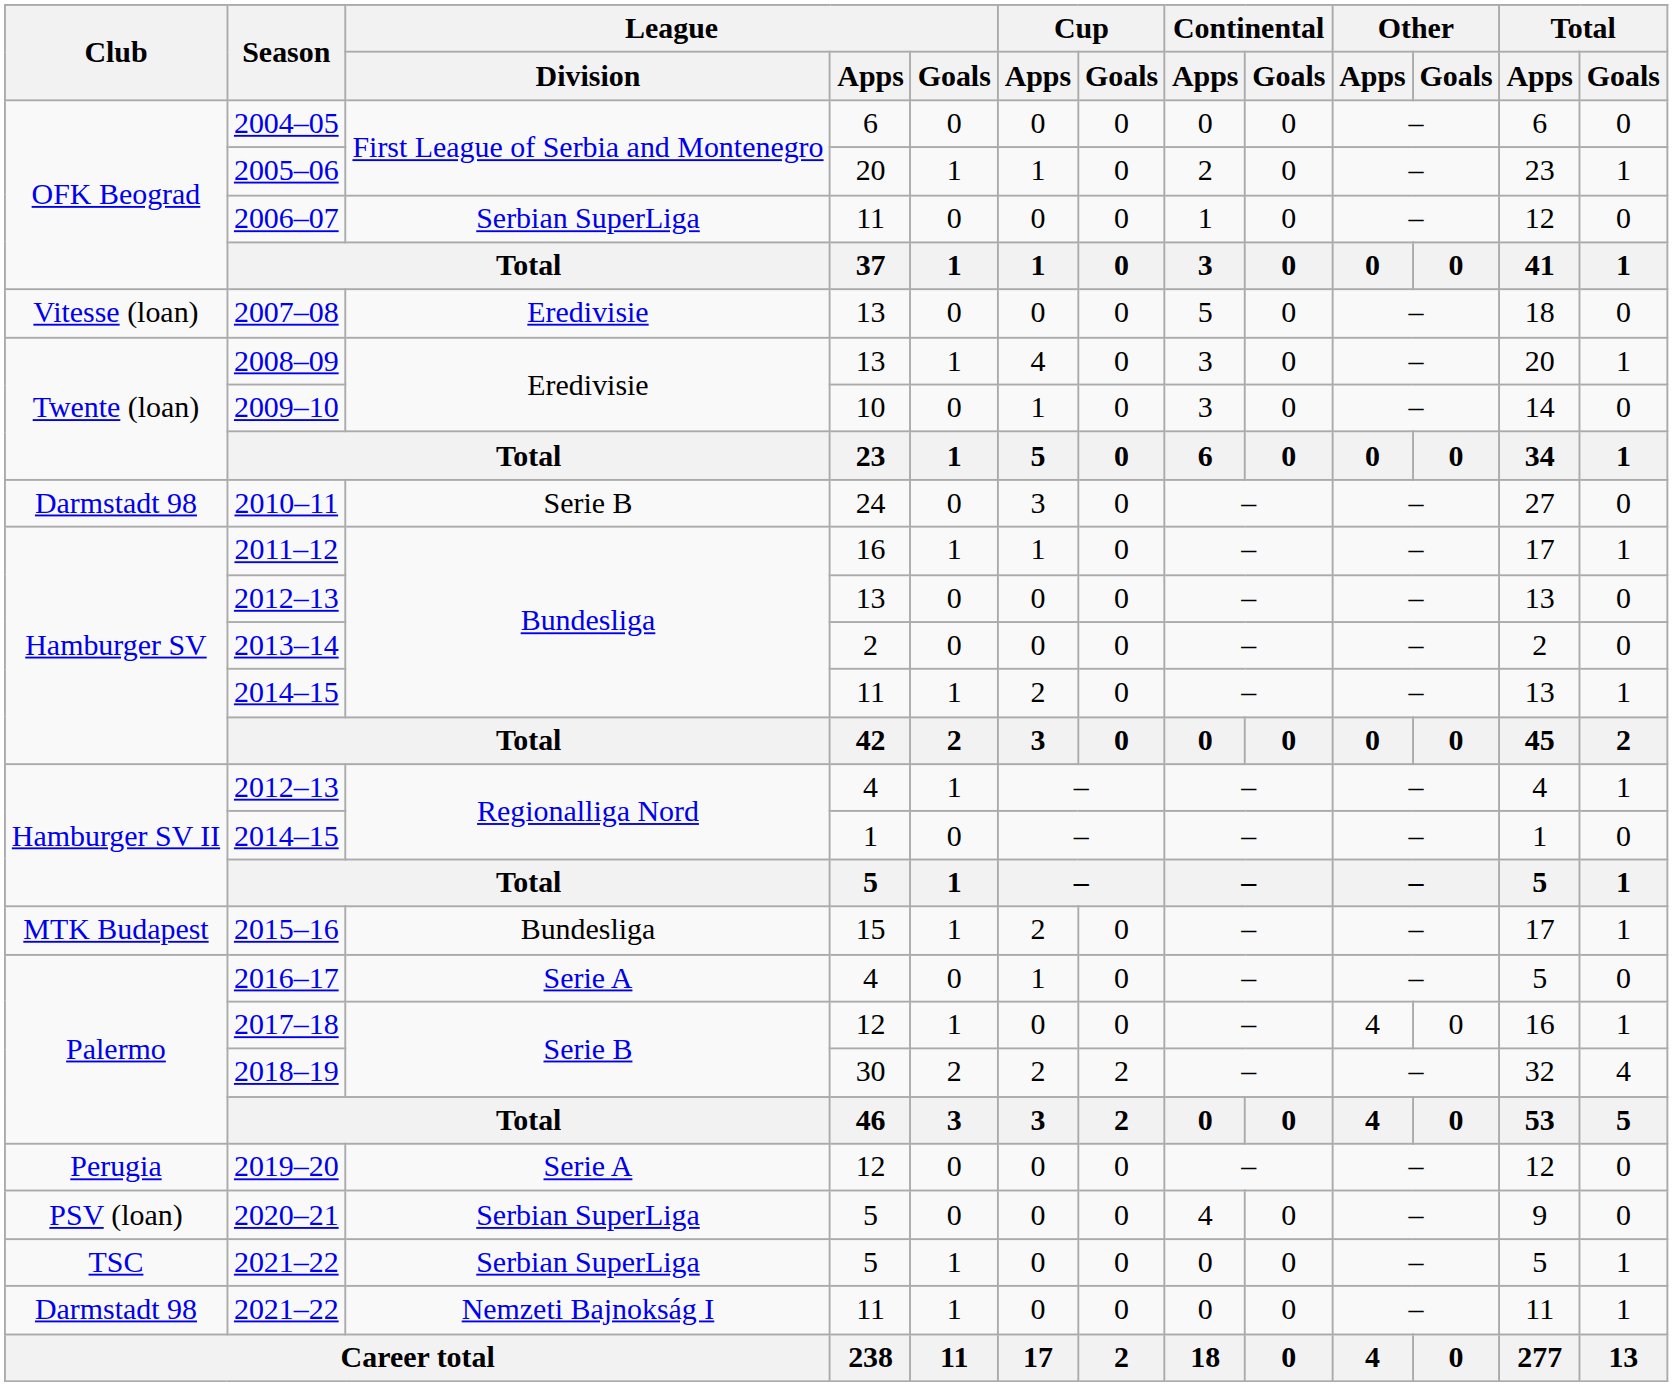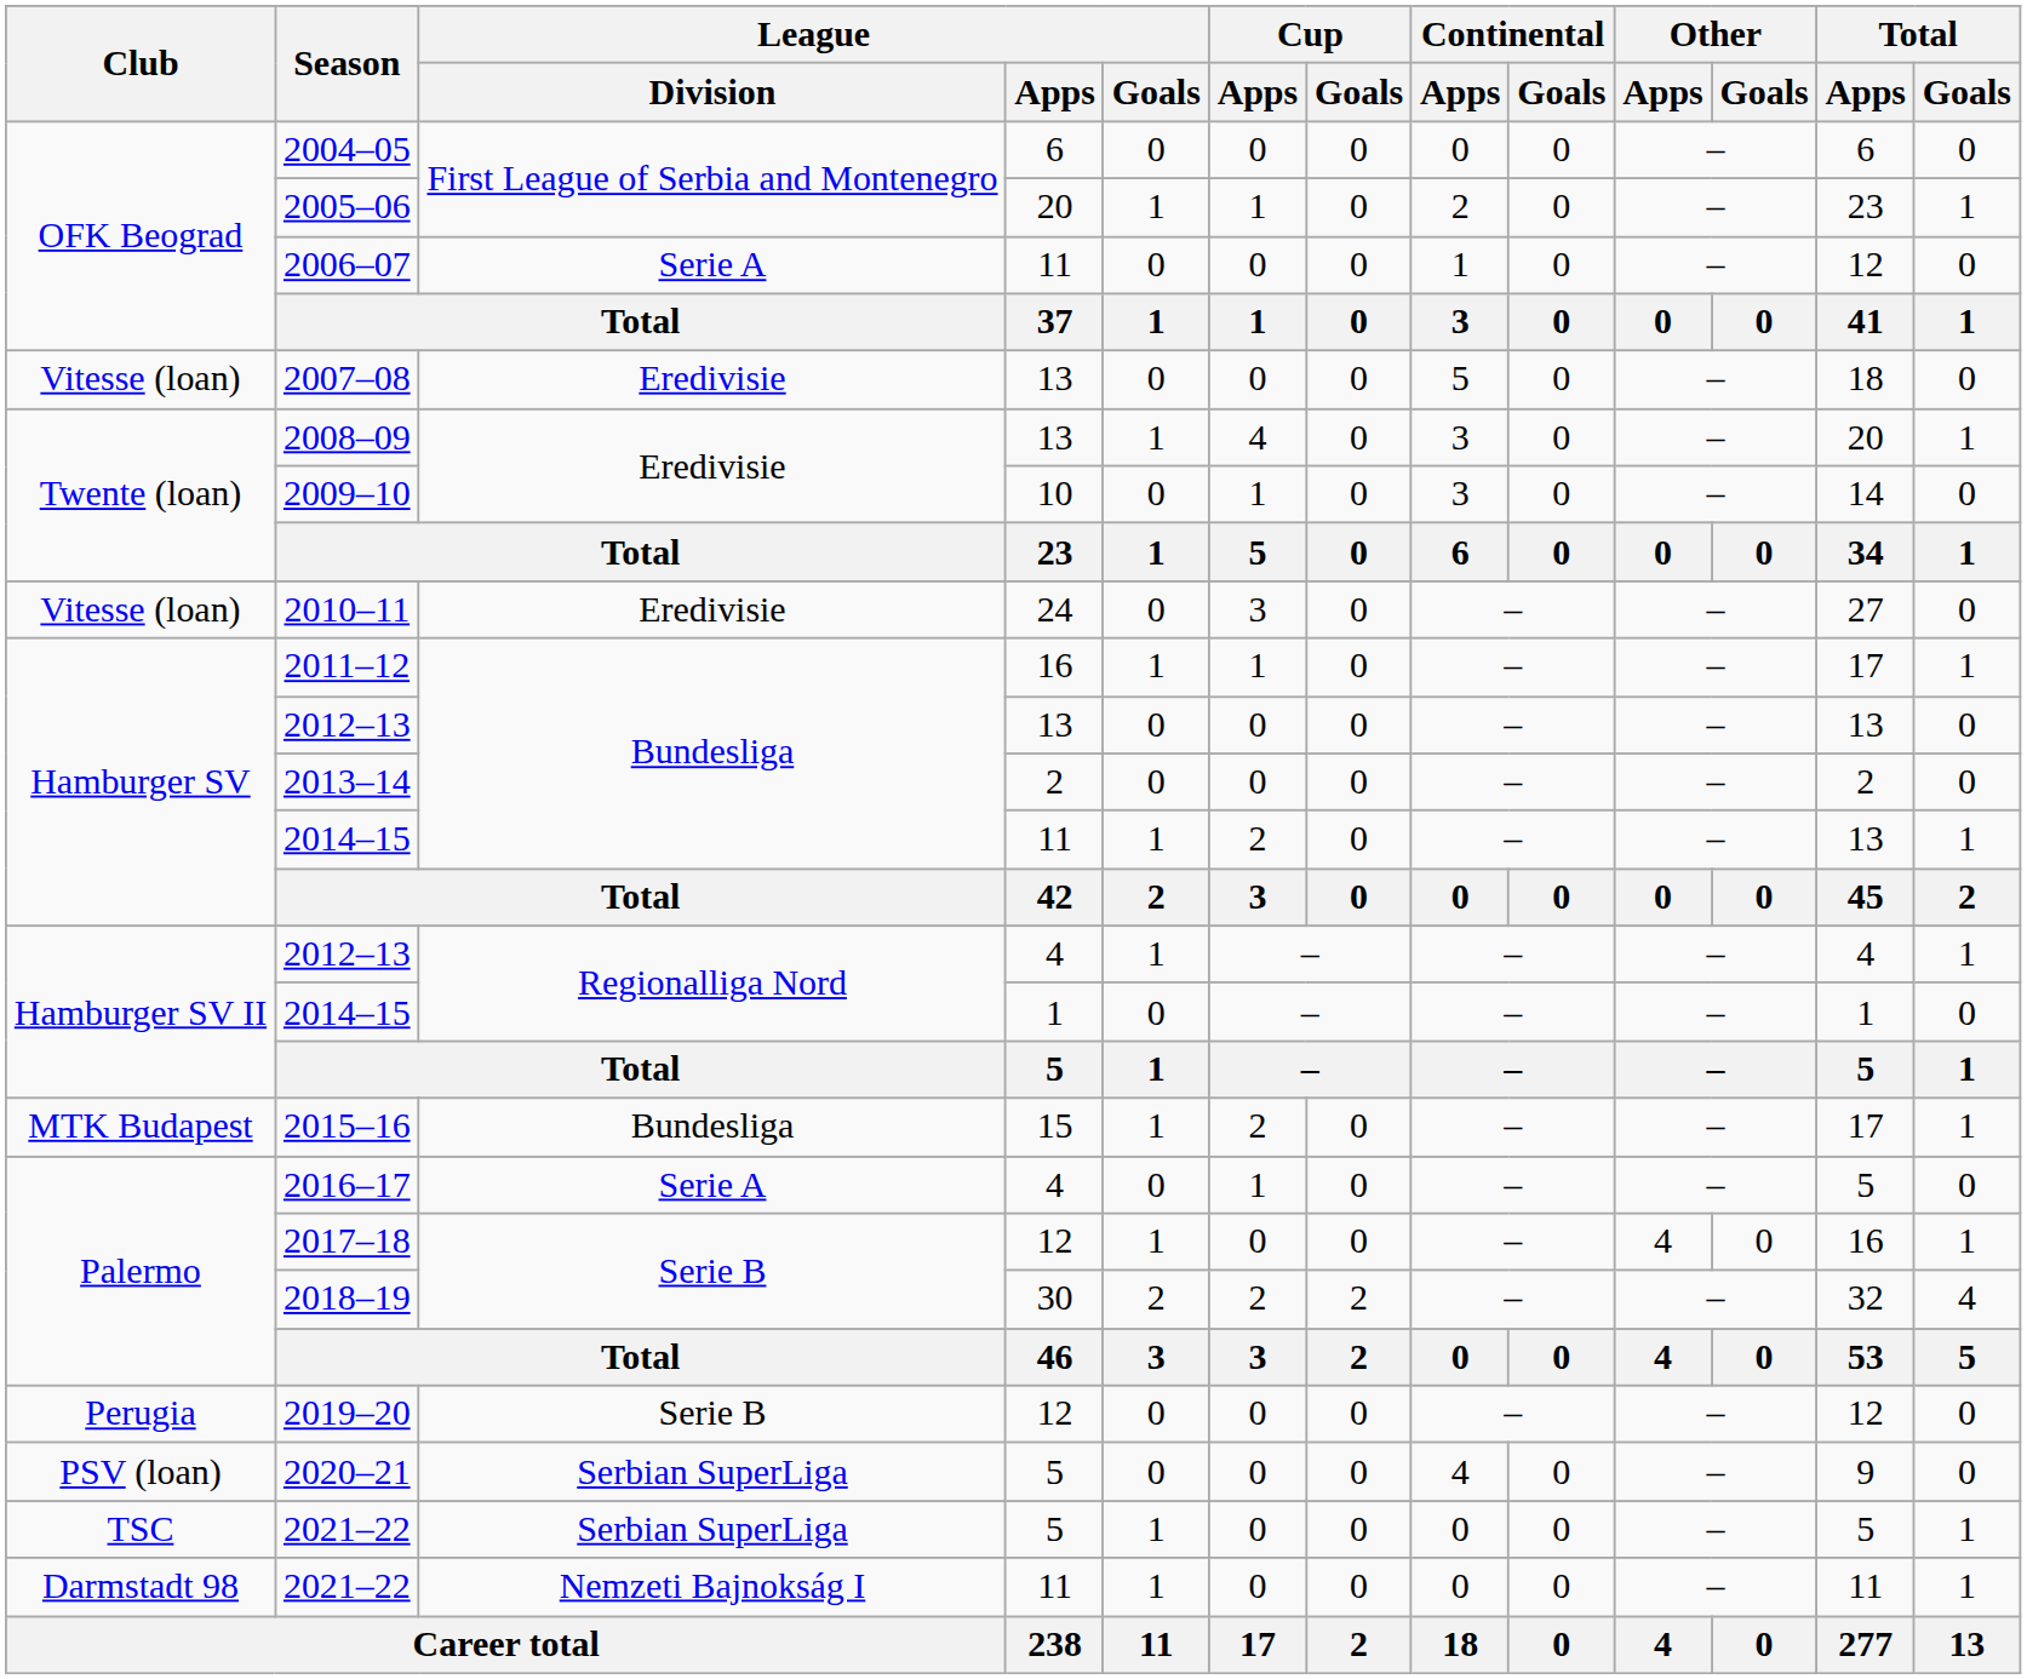 <table class="wikitable" style="text-align:center">
 <tr>
 <th rowspan="2">Club</th>
 <th rowspan="2">Season</th>
 <th colspan="3">League</th>
 <th colspan="2">Cup</th>
 <th colspan="2">Continental</th>
 <th colspan="2">Other</th>
 <th colspan="2">Total</th>
 </tr>
 <tr>
 <th>Division</th>
 <th>Apps</th>
 <th>Goals</th>
 <th>Apps</th>
 <th>Goals</th>
 <th>Apps</th>
 <th>Goals</th>
 <th>Apps</th>
 <th>Goals</th>
 <th>Apps</th>
 <th>Goals</th>
 </tr>
 <tr>
 <td rowspan="4"><a href='#'>OFK Beograd</a></td>
 <td><a href='#'>2004–05</a></td>
 <td rowspan="2"><a href='#'>First League of Serbia and Montenegro</a></td>
 <td>6</td>
 <td>0</td>
 <td>0</td>
 <td>0</td>
 <td>0</td>
 <td>0</td>
 <td colspan="2">–</td>
 <td>6</td>
 <td>0</td>
 </tr>
 <tr>
 <td><a href='#'>2005–06</a></td>
 <td>20</td>
 <td>1</td>
 <td>1</td>
 <td>0</td>
 <td>2</td>
 <td>0</td>
 <td colspan="2">–</td>
 <td>23</td>
 <td>1</td>
 </tr>
 <tr>
 <td><a href='#'>2006–07</a></td>
-<td><a href='#'>Serbian SuperLiga</a></td>
+<td><a href='#'>Serie A</a></td>
 <td>11</td>
 <td>0</td>
 <td>0</td>
 <td>0</td>
 <td>1</td>
 <td>0</td>
 <td colspan="2">–</td>
 <td>12</td>
 <td>0</td>
 </tr>
 <tr>
 <th colspan="2">Total</th>
 <th>37</th>
 <th>1</th>
 <th>1</th>
 <th>0</th>
 <th>3</th>
 <th>0</th>
 <th>0</th>
 <th>0</th>
 <th>41</th>
 <th>1</th>
 </tr>
 <tr>
 <td><a href='#'>Vitesse</a> (loan)</td>
 <td><a href='#'>2007–08</a></td>
 <td><a href='#'>Eredivisie</a></td>
 <td>13</td>
 <td>0</td>
 <td>0</td>
 <td>0</td>
 <td>5</td>
 <td>0</td>
 <td colspan="2">–</td>
 <td>18</td>
 <td>0</td>
 </tr>
 <tr>
 <td rowspan="3"><a href='#'>Twente</a> (loan)</td>
 <td><a href='#'>2008–09</a></td>
 <td rowspan="2">Eredivisie</td>
 <td>13</td>
 <td>1</td>
 <td>4</td>
 <td>0</td>
 <td>3</td>
 <td>0</td>
 <td colspan="2">–</td>
 <td>20</td>
 <td>1</td>
 </tr>
 <tr>
 <td><a href='#'>2009–10</a></td>
 <td>10</td>
 <td>0</td>
 <td>1</td>
 <td>0</td>
 <td>3</td>
 <td>0</td>
 <td colspan="2">–</td>
 <td>14</td>
 <td>0</td>
 </tr>
 <tr>
 <th colspan="2">Total</th>
 <th>23</th>
 <th>1</th>
 <th>5</th>
 <th>0</th>
 <th>6</th>
 <th>0</th>
 <th>0</th>
 <th>0</th>
 <th>34</th>
 <th>1</th>
 </tr>
 <tr>
-<td><a href='#'>Darmstadt 98</a></td>
+<td><a href='#'>Vitesse</a> (loan)</td>
 <td><a href='#'>2010–11</a></td>
-<td>Serie B</td>
+<td>Eredivisie</td>
 <td>24</td>
 <td>0</td>
 <td>3</td>
 <td>0</td>
 <td colspan="2">–</td>
 <td colspan="2">–</td>
 <td>27</td>
 <td>0</td>
 </tr>
 <tr>
 <td rowspan="5"><a href='#'>Hamburger SV</a></td>
 <td><a href='#'>2011–12</a></td>
 <td rowspan="4"><a href='#'>Bundesliga</a></td>
 <td>16</td>
 <td>1</td>
 <td>1</td>
 <td>0</td>
 <td colspan="2">–</td>
 <td colspan="2">–</td>
 <td>17</td>
 <td>1</td>
 </tr>
 <tr>
 <td><a href='#'>2012–13</a></td>
 <td>13</td>
 <td>0</td>
 <td>0</td>
 <td>0</td>
 <td colspan="2">–</td>
 <td colspan="2">–</td>
 <td>13</td>
 <td>0</td>
 </tr>
 <tr>
 <td><a href='#'>2013–14</a></td>
 <td>2</td>
 <td>0</td>
 <td>0</td>
 <td>0</td>
 <td colspan="2">–</td>
 <td colspan="2">–</td>
 <td>2</td>
 <td>0</td>
 </tr>
 <tr>
 <td><a href='#'>2014–15</a></td>
 <td>11</td>
 <td>1</td>
 <td>2</td>
 <td>0</td>
 <td colspan="2">–</td>
 <td colspan="2">–</td>
 <td>13</td>
 <td>1</td>
 </tr>
 <tr>
 <th colspan="2">Total</th>
 <th>42</th>
 <th>2</th>
 <th>3</th>
 <th>0</th>
 <th>0</th>
 <th>0</th>
 <th>0</th>
 <th>0</th>
 <th>45</th>
 <th>2</th>
 </tr>
 <tr>
 <td rowspan="3"><a href='#'>Hamburger SV II</a></td>
 <td><a href='#'>2012–13</a></td>
 <td rowspan="2"><a href='#'>Regionalliga Nord</a></td>
 <td>4</td>
 <td>1</td>
 <td colspan="2">–</td>
 <td colspan="2">–</td>
 <td colspan="2">–</td>
 <td>4</td>
 <td>1</td>
 </tr>
 <tr>
 <td><a href='#'>2014–15</a></td>
 <td>1</td>
 <td>0</td>
 <td colspan="2">–</td>
 <td colspan="2">–</td>
 <td colspan="2">–</td>
 <td>1</td>
 <td>0</td>
 </tr>
 <tr>
 <th colspan="2">Total</th>
 <th>5</th>
 <th>1</th>
 <th colspan="2">–</th>
 <th colspan="2">–</th>
 <th colspan="2">–</th>
 <th>5</th>
 <th>1</th>
 </tr>
 <tr>
 <td><a href='#'>MTK Budapest</a></td>
 <td><a href='#'>2015–16</a></td>
 <td>Bundesliga</td>
 <td>15</td>
 <td>1</td>
 <td>2</td>
 <td>0</td>
 <td colspan="2">–</td>
 <td colspan="2">–</td>
 <td>17</td>
 <td>1</td>
 </tr>
 <tr>
 <td rowspan="4"><a href='#'>Palermo</a></td>
 <td><a href='#'>2016–17</a></td>
 <td><a href='#'>Serie A</a></td>
 <td>4</td>
 <td>0</td>
 <td>1</td>
 <td>0</td>
 <td colspan="2">–</td>
 <td colspan="2">–</td>
 <td>5</td>
 <td>0</td>
 </tr>
 <tr>
 <td><a href='#'>2017–18</a></td>
 <td rowspan="2"><a href='#'>Serie B</a></td>
 <td>12</td>
 <td>1</td>
 <td>0</td>
 <td>0</td>
 <td colspan="2">–</td>
 <td>4</td>
 <td>0</td>
 <td>16</td>
 <td>1</td>
 </tr>
 <tr>
 <td><a href='#'>2018–19</a></td>
 <td>30</td>
 <td>2</td>
 <td>2</td>
 <td>2</td>
 <td colspan="2">–</td>
 <td colspan="2">–</td>
 <td>32</td>
 <td>4</td>
 </tr>
 <tr>
 <th colspan="2">Total</th>
 <th>46</th>
 <th>3</th>
 <th>3</th>
 <th>2</th>
 <th>0</th>
 <th>0</th>
 <th>4</th>
 <th>0</th>
 <th>53</th>
 <th>5</th>
 </tr>
 <tr>
 <td><a href='#'>Perugia</a></td>
 <td><a href='#'>2019–20</a></td>
-<td><a href='#'>Serie A</a></td>
+<td>Serie B</td>
 <td>12</td>
 <td>0</td>
 <td>0</td>
 <td>0</td>
 <td colspan="2">–</td>
 <td colspan="2">–</td>
 <td>12</td>
 <td>0</td>
 </tr>
 <tr>
 <td><a href='#'>PSV</a> (loan)</td>
 <td><a href='#'>2020–21</a></td>
 <td><a href='#'>Serbian SuperLiga</a></td>
 <td>5</td>
 <td>0</td>
 <td>0</td>
 <td>0</td>
 <td>4</td>
 <td>0</td>
 <td colspan="2">–</td>
 <td>9</td>
 <td>0</td>
 </tr>
 <tr>
 <td><a href='#'>TSC</a></td>
 <td><a href='#'>2021–22</a></td>
 <td><a href='#'>Serbian SuperLiga</a></td>
 <td>5</td>
 <td>1</td>
 <td>0</td>
 <td>0</td>
 <td>0</td>
 <td>0</td>
 <td colspan="2">–</td>
 <td>5</td>
 <td>1</td>
 </tr>
 <tr>
 <td><a href='#'>Darmstadt 98</a></td>
 <td><a href='#'>2021–22</a></td>
 <td><a href='#'>Nemzeti Bajnokság I</a></td>
 <td>11</td>
 <td>1</td>
 <td>0</td>
 <td>0</td>
 <td>0</td>
 <td>0</td>
 <td colspan="2">–</td>
 <td>11</td>
 <td>1</td>
 </tr>
 <tr>
 <th colspan="3">Career total</th>
 <th>238</th>
 <th>11</th>
 <th>17</th>
 <th>2</th>
 <th>18</th>
 <th>0</th>
 <th>4</th>
 <th>0</th>
 <th>277</th>
 <th>13</th>
 </tr>
 </table>
